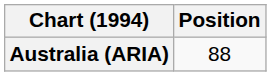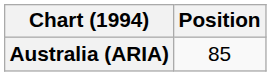 <table class="wikitable plainrowheaders" style="text-align:center">
 <tr>
 <th>Chart (1994)</th>
 <th>Position</th>
 </tr>
 <tr>
 <th scope="row">Australia (ARIA)</th>
-<td>88</td>
+<td>85</td>
 </tr>
 </table>
